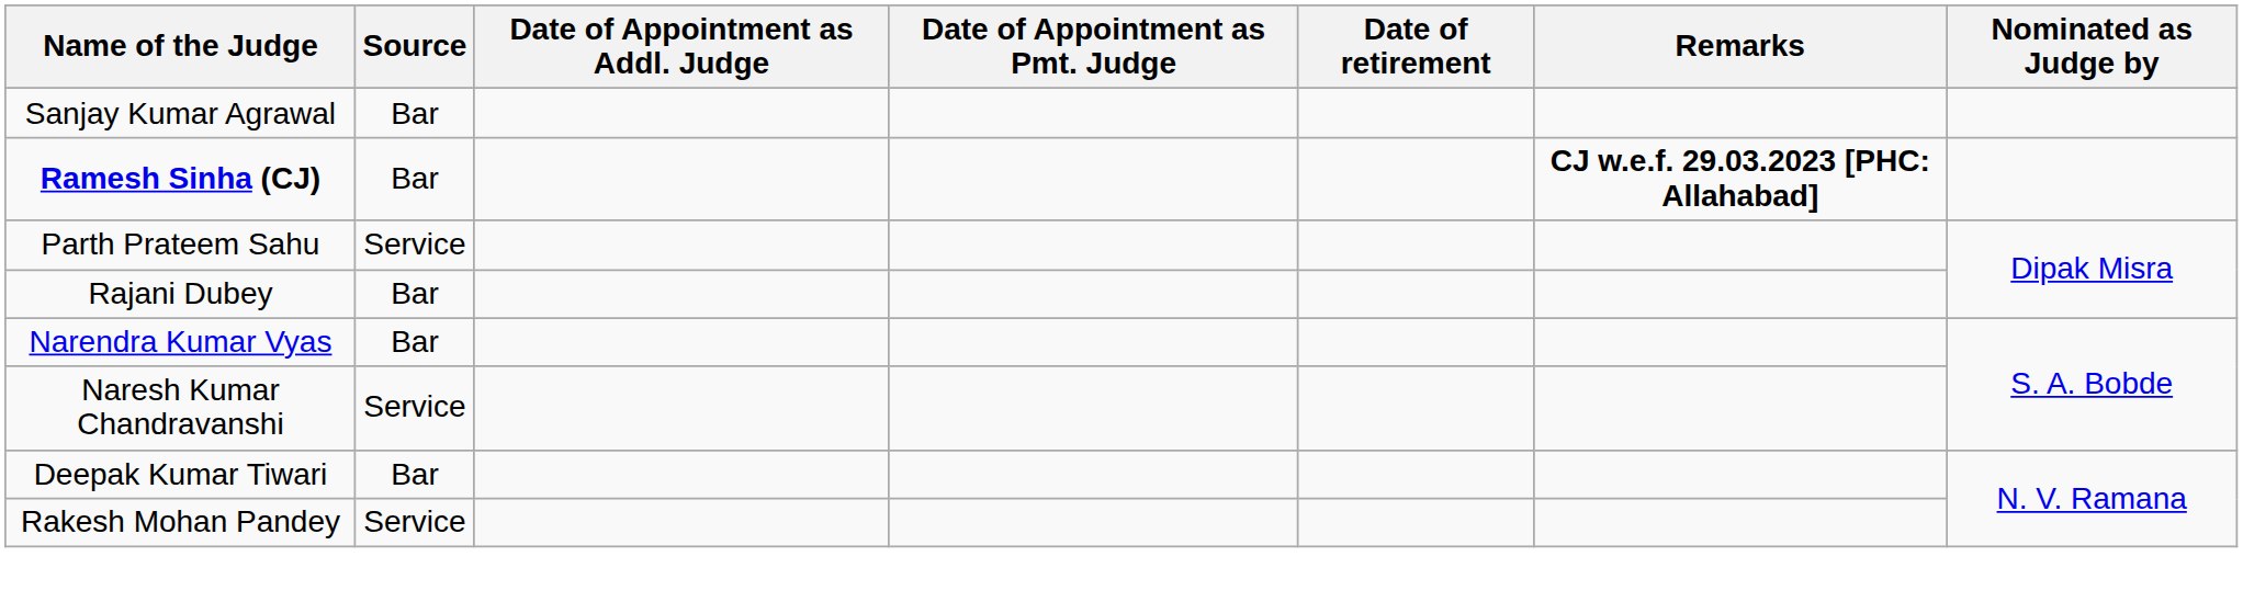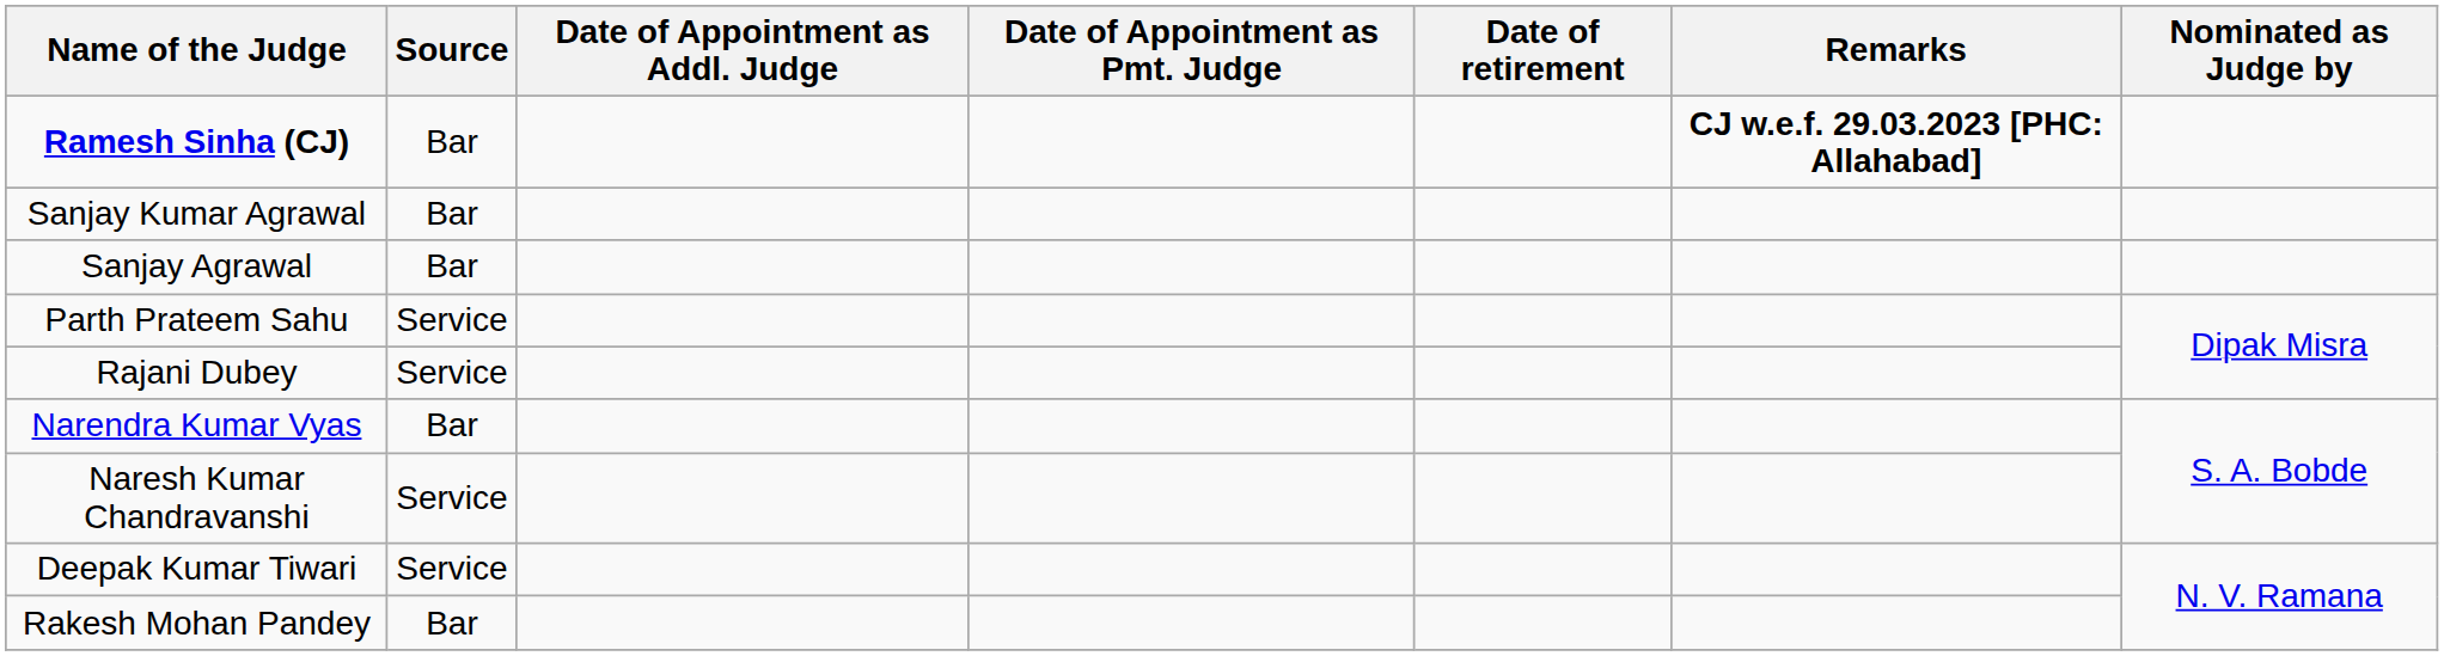 <table class="wikitable sortable static-row-numbers static-row-header" style="text-align:center" width="92%">
 <tr>
 <th>Name of the Judge</th>
 <th>Source</th>
 <th>Date of Appointment as Addl. Judge</th>
 <th>Date of Appointment as Pmt. Judge</th>
 <th>Date of retirement</th>
 <th>Remarks</th>
 <th>Nominated as Judge by</th>
 </tr>
 <tr>
+<td><strong><a href='#'>Ramesh Sinha</a> (CJ)</strong></td>
+<td>Bar</td>
+<td></td>
+<td></td>
+<td></td>
+<td><strong>CJ w.e.f. 29.03.2023 [PHC: Allahabad]</strong></td>
+<td></td>
+</tr>
+<tr>
 <td>Sanjay Kumar Agrawal</td>
 <td>Bar</td>
 <td></td>
 <td></td>
 <td></td>
 <td></td>
 <td></td>
 </tr>
 <tr>
-<td><strong><a href='#'>Ramesh Sinha</a> (CJ)</strong></td>
+<td>Sanjay Agrawal</td>
 <td>Bar</td>
 <td></td>
 <td></td>
 <td></td>
-<td><strong>CJ w.e.f. 29.03.2023 [PHC: Allahabad]</strong></td>
+<td></td>
 <td></td>
 </tr>
 <tr>
 <td>Parth Prateem Sahu</td>
 <td>Service</td>
 <td></td>
 <td></td>
 <td></td>
 <td></td>
 <td rowspan="2"><a href='#'>Dipak Misra</a></td>
 </tr>
 <tr>
 <td>Rajani Dubey</td>
-<td>Bar</td>
+<td>Service</td>
 <td></td>
 <td></td>
 <td></td>
 <td></td>
 </tr>
 <tr>
 <td><a href='#'>Narendra Kumar Vyas</a></td>
 <td>Bar</td>
 <td></td>
 <td></td>
 <td></td>
 <td></td>
 <td rowspan="2"><a href='#'>S. A. Bobde</a></td>
 </tr>
 <tr>
 <td>Naresh Kumar Chandravanshi</td>
 <td>Service</td>
 <td></td>
 <td></td>
 <td></td>
 <td></td>
 </tr>
 <tr>
 <td>Deepak Kumar Tiwari</td>
-<td>Bar</td>
+<td>Service</td>
 <td></td>
 <td></td>
 <td></td>
 <td></td>
 <td rowspan="2"><a href='#'>N. V. Ramana</a></td>
 </tr>
 <tr>
 <td>Rakesh Mohan Pandey</td>
-<td>Service</td>
+<td>Bar</td>
 <td></td>
 <td></td>
 <td></td>
 <td></td>
 </tr>
 </table>
